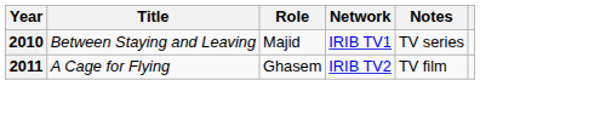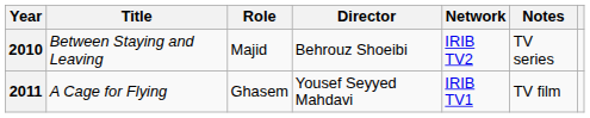 <table class="wikitable plainrowheaders sortable"  style=font-size:100%>
 <tr>
 <th scope="col">Year</th>
 <th scope="col">Title</th>
 <th scope="col">Role</th>
+<th scope="col">Director</th>
 <th scope="col" class="unsortable">Network</th>
 <th scope="col">Notes</th>
 <th scope="col" class="unsortable"></th>
 </tr>
 <tr>
 <th scope=row>2010</th>
 <td><em>Between Staying and Leaving</em></td>
 <td>Majid</td>
-<td><a href='#'>IRIB TV1</a></td>
+<td>Behrouz Shoeibi</td>
+<td><a href='#'>IRIB TV2</a></td>
 <td>TV series</td>
 <td></td>
 </tr>
 <tr>
 <th scope=row>2011</th>
 <td><em>A Cage for Flying</em></td>
 <td>Ghasem</td>
-<td><a href='#'>IRIB TV2</a></td>
+<td>Yousef Seyyed Mahdavi</td>
+<td><a href='#'>IRIB TV1</a></td>
 <td>TV film</td>
 <td></td>
 </tr>
 </table>
